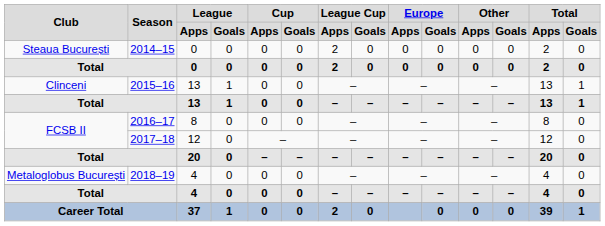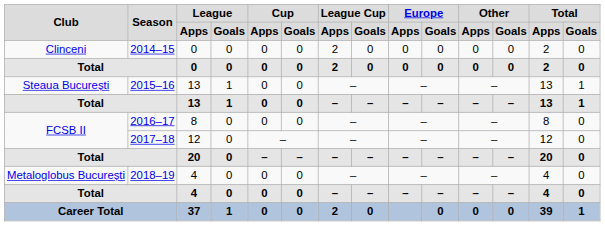 <table class="wikitable" style="text-align: center;">
 <tr>
 <th style="background: #DCDCDC; text-align: center" rowspan="2"><strong>Club</strong></th>
 <th style="background: #DCDCDC; text-align: center" rowspan="2"><strong>Season</strong></th>
 <th style="background: #DCDCDC; text-align: center" colspan="2"><strong>League</strong></th>
 <th style="background: #DCDCDC; text-align: center" colspan="2"><strong>Cup</strong></th>
 <th style="background: #DCDCDC; text-align: center" colspan="2"><strong>League Cup</strong></th>
 <th style="background: #DCDCDC; text-align: center" colspan="2"><a href='#'>Europe</a></th>
 <th style="background: #DCDCDC; text-align: center" colspan="2"><strong>Other</strong></th>
 <th style="background: #DCDCDC; text-align: center" colspan="3"><strong>Total</strong></th>
 </tr>
 <tr>
 <th style="background:#dcdcdc; text-align:center;">Apps</th>
 <th style="background:#dcdcdc; text-align:center;">Goals</th>
 <th style="background:#dcdcdc; text-align:center;">Apps</th>
 <th style="background:#dcdcdc; text-align:center;">Goals</th>
 <th style="background:#dcdcdc; text-align:center;">Apps</th>
 <th style="background:#dcdcdc; text-align:center;">Goals</th>
 <th style="background:#dcdcdc; text-align:center;">Apps</th>
 <th style="background:#dcdcdc; text-align:center;">Goals</th>
 <th style="background:#dcdcdc; text-align:center;">Apps</th>
 <th style="background:#dcdcdc; text-align:center;">Goals</th>
 <th style="background:#dcdcdc; text-align:center;">Apps</th>
 <th style="background:#dcdcdc; text-align:center;">Goals</th>
 </tr>
 <tr>
-<td rowspan="1"><a href='#'>Steaua București</a></td>
+<td rowspan="1"><a href='#'>Clinceni</a></td>
 <td><a href='#'>2014–15</a></td>
 <td>0</td>
 <td>0</td>
 <td>0</td>
 <td>0</td>
 <td>2</td>
 <td>0</td>
 <td>0</td>
 <td>0</td>
 <td>0</td>
 <td>0</td>
 <td>2</td>
 <td>0</td>
 </tr>
 <tr>
 <th style="background: #E5E5E5; text-align: center" colspan="2">Total</th>
 <th style="background:#e5e5e5; text-align:center;">0</th>
 <th style="background:#e5e5e5; text-align:center;">0</th>
 <th style="background:#e5e5e5; text-align:center;">0</th>
 <th style="background:#e5e5e5; text-align:center;">0</th>
 <th style="background:#e5e5e5; text-align:center;">2</th>
 <th style="background:#e5e5e5; text-align:center;">0</th>
 <th style="background:#e5e5e5; text-align:center;">0</th>
 <th style="background:#e5e5e5; text-align:center;">0</th>
 <th style="background:#e5e5e5; text-align:center;">0</th>
 <th style="background:#e5e5e5; text-align:center;">0</th>
 <th style="background:#e5e5e5; text-align:center;">2</th>
 <th style="background:#e5e5e5; text-align:center;">0</th>
 </tr>
 <tr>
-<td rowspan="1"><a href='#'>Clinceni</a></td>
+<td rowspan="1"><a href='#'>Steaua București</a></td>
 <td><a href='#'>2015–16</a></td>
 <td>13</td>
 <td>1</td>
 <td>0</td>
 <td>0</td>
 <td rowspan=1 colspan="2">–</td>
 <td rowspan=1 colspan="2">–</td>
 <td rowspan=1 colspan="2">–</td>
 <td>13</td>
 <td>1</td>
 </tr>
 <tr>
 <th style="background: #E5E5E5; text-align: center" colspan="2">Total</th>
 <th style="background:#e5e5e5; text-align:center;">13</th>
 <th style="background:#e5e5e5; text-align:center;">1</th>
 <th style="background:#e5e5e5; text-align:center;">0</th>
 <th style="background:#e5e5e5; text-align:center;">0</th>
 <th style="background:#e5e5e5; text-align:center;">–</th>
 <th style="background:#e5e5e5; text-align:center;">–</th>
 <th style="background:#e5e5e5; text-align:center;">–</th>
 <th style="background:#e5e5e5; text-align:center;">–</th>
 <th style="background:#e5e5e5; text-align:center;">–</th>
 <th style="background:#e5e5e5; text-align:center;">–</th>
 <th style="background:#e5e5e5; text-align:center;">13</th>
 <th style="background:#e5e5e5; text-align:center;">1</th>
 </tr>
 <tr>
 <td rowspan="2"><a href='#'>FCSB II</a></td>
 <td><a href='#'>2016–17</a></td>
 <td>8</td>
 <td>0</td>
 <td>0</td>
 <td>0</td>
 <td rowspan=1 colspan="2">–</td>
 <td rowspan=1 colspan="2">–</td>
 <td rowspan=1 colspan="2">–</td>
 <td>8</td>
 <td>0</td>
 </tr>
 <tr>
 <td><a href='#'>2017–18</a></td>
 <td>12</td>
 <td>0</td>
 <td rowspan=1 colspan="2">–</td>
 <td rowspan=1 colspan="2">–</td>
 <td rowspan=1 colspan="2">–</td>
 <td rowspan=1 colspan="2">–</td>
 <td>12</td>
 <td>0</td>
 </tr>
 <tr>
 <th style="background: #E5E5E5; text-align: center" colspan="2">Total</th>
 <th style="background:#e5e5e5; text-align:center;">20</th>
 <th style="background:#e5e5e5; text-align:center;">0</th>
 <th style="background:#e5e5e5; text-align:center;">–</th>
 <th style="background:#e5e5e5; text-align:center;">–</th>
 <th style="background:#e5e5e5; text-align:center;">–</th>
 <th style="background:#e5e5e5; text-align:center;">–</th>
 <th style="background:#e5e5e5; text-align:center;">–</th>
 <th style="background:#e5e5e5; text-align:center;">–</th>
 <th style="background:#e5e5e5; text-align:center;">–</th>
 <th style="background:#e5e5e5; text-align:center;">–</th>
 <th style="background:#e5e5e5; text-align:center;">20</th>
 <th style="background:#e5e5e5; text-align:center;">0</th>
 </tr>
 <tr>
 <td rowspan="1"><a href='#'>Metaloglobus București</a></td>
 <td><a href='#'>2018–19</a></td>
 <td>4</td>
 <td>0</td>
 <td>0</td>
 <td>0</td>
 <td rowspan=1 colspan="2">–</td>
 <td rowspan=1 colspan="2">–</td>
 <td rowspan=1 colspan="2">–</td>
 <td>4</td>
 <td>0</td>
 </tr>
 <tr>
 <th style="background: #E5E5E5; text-align: center" colspan="2">Total</th>
 <th style="background:#e5e5e5; text-align:center;">4</th>
 <th style="background:#e5e5e5; text-align:center;">0</th>
 <th style="background:#e5e5e5; text-align:center;">0</th>
 <th style="background:#e5e5e5; text-align:center;">0</th>
 <th style="background:#e5e5e5; text-align:center;">–</th>
 <th style="background:#e5e5e5; text-align:center;">–</th>
 <th style="background:#e5e5e5; text-align:center;">–</th>
 <th style="background:#e5e5e5; text-align:center;">–</th>
 <th style="background:#e5e5e5; text-align:center;">–</th>
 <th style="background:#e5e5e5; text-align:center;">–</th>
 <th style="background:#e5e5e5; text-align:center;">4</th>
 <th style="background:#e5e5e5; text-align:center;">0</th>
 </tr>
 <tr>
 <th colspan="2" style="background: #b0c4de; text-align: center"><strong>Career Total</strong></th>
 <th style="background:#b0c4de; text-align:center;">37</th>
 <th style="background:#b0c4de; text-align:center;">1</th>
 <th style="background:#b0c4de; text-align:center;">0</th>
 <th style="background:#b0c4de; text-align:center;">0</th>
 <th style="background:#b0c4de; text-align:center;">2</th>
 <th style="background:#b0c4de; text-align:center;">0</th>
 <th style="background:#b0c4de; text-align:center;"></th>
 <th style="background:#b0c4de; text-align:center;">0</th>
 <th style="background:#b0c4de; text-align:center;">0</th>
 <th style="background:#b0c4de; text-align:center;">0</th>
 <th style="background:#b0c4de; text-align:center;">39</th>
 <th style="background:#b0c4de; text-align:center;">1</th>
 </tr>
 </table>
